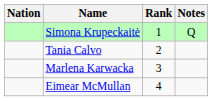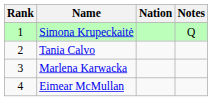 <table class="wikitable sortable" style="text-align:center">
 <tr>
+<th>Rank</th>
+<th>Name</th>
 <th>Nation</th>
-<th>Name</th>
-<th>Rank</th>
 <th>Notes</th>
 </tr>
 <tr bgcolor=bbffbb>
+<td>1</td>
+<td align=left><a href='#'>Simona Krupeckaitė</a></td>
 <td align=left></td>
-<td align=left><a href='#'>Simona Krupeckaitė</a></td>
-<td>1</td>
 <td>Q</td>
 </tr>
 <tr>
+<td>2</td>
+<td align=left><a href='#'>Tania Calvo</a></td>
 <td align=left></td>
-<td align=left><a href='#'>Tania Calvo</a></td>
-<td>2</td>
 <td></td>
 </tr>
 <tr>
+<td>3</td>
+<td align=left><a href='#'>Marlena Karwacka</a></td>
 <td align=left></td>
-<td align=left><a href='#'>Marlena Karwacka</a></td>
-<td>3</td>
 <td></td>
 </tr>
 <tr>
+<td>4</td>
+<td align=left><a href='#'>Eimear McMullan</a></td>
 <td align=left></td>
-<td align=left><a href='#'>Eimear McMullan</a></td>
-<td>4</td>
 <td></td>
 </tr>
 </table>
